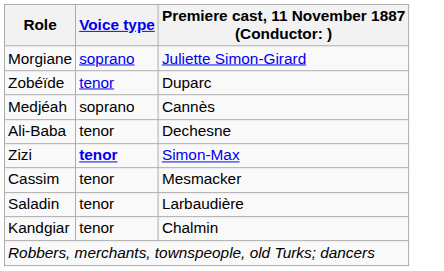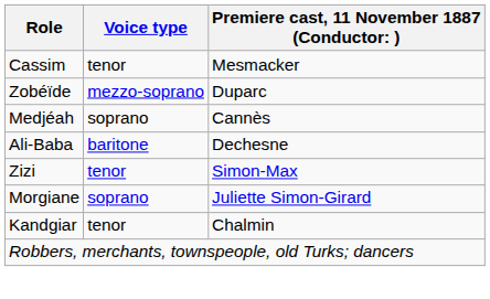 <table class="wikitable">
 <tr>
 <th>Role</th>
 <th><a href='#'>Voice type</a></th>
 <th>Premiere cast, 11 November 1887<br>(Conductor: )</th>
 </tr>
 <tr>
-<td>Morgiane</td>
-<td><a href='#'>soprano</a></td>
-<td><a href='#'>Juliette Simon-Girard</a></td>
+<td>Cassim</td>
+<td>tenor</td>
+<td>Mesmacker</td>
 </tr>
 <tr>
 <td>Zobéïde</td>
-<td><a href='#'>tenor</a></td>
+<td><a href='#'>mezzo-soprano</a></td>
 <td>Duparc</td>
 </tr>
 <tr>
 <td>Medjéah</td>
 <td>soprano</td>
 <td>Cannès</td>
 </tr>
 <tr>
 <td>Ali-Baba</td>
-<td>tenor</td>
+<td><a href='#'>baritone</a></td>
 <td>Dechesne</td>
 </tr>
 <tr>
 <td>Zizi</td>
-<td><strong><a href='#'>tenor</a></strong></td>
+<td><a href='#'>tenor</a></td>
 <td><a href='#'>Simon-Max</a></td>
 </tr>
 <tr>
-<td>Cassim</td>
-<td>tenor</td>
-<td>Mesmacker</td>
-</tr>
-<tr>
-<td>Saladin</td>
-<td>tenor</td>
-<td>Larbaudière</td>
+<td>Morgiane</td>
+<td><a href='#'>soprano</a></td>
+<td><a href='#'>Juliette Simon-Girard</a></td>
 </tr>
 <tr>
 <td>Kandgiar</td>
 <td>tenor</td>
 <td>Chalmin</td>
 </tr>
 <tr>
 <td colspan="3"><em>Robbers, merchants, townspeople, old Turks; dancers</em></td>
 </tr>
 </table>
